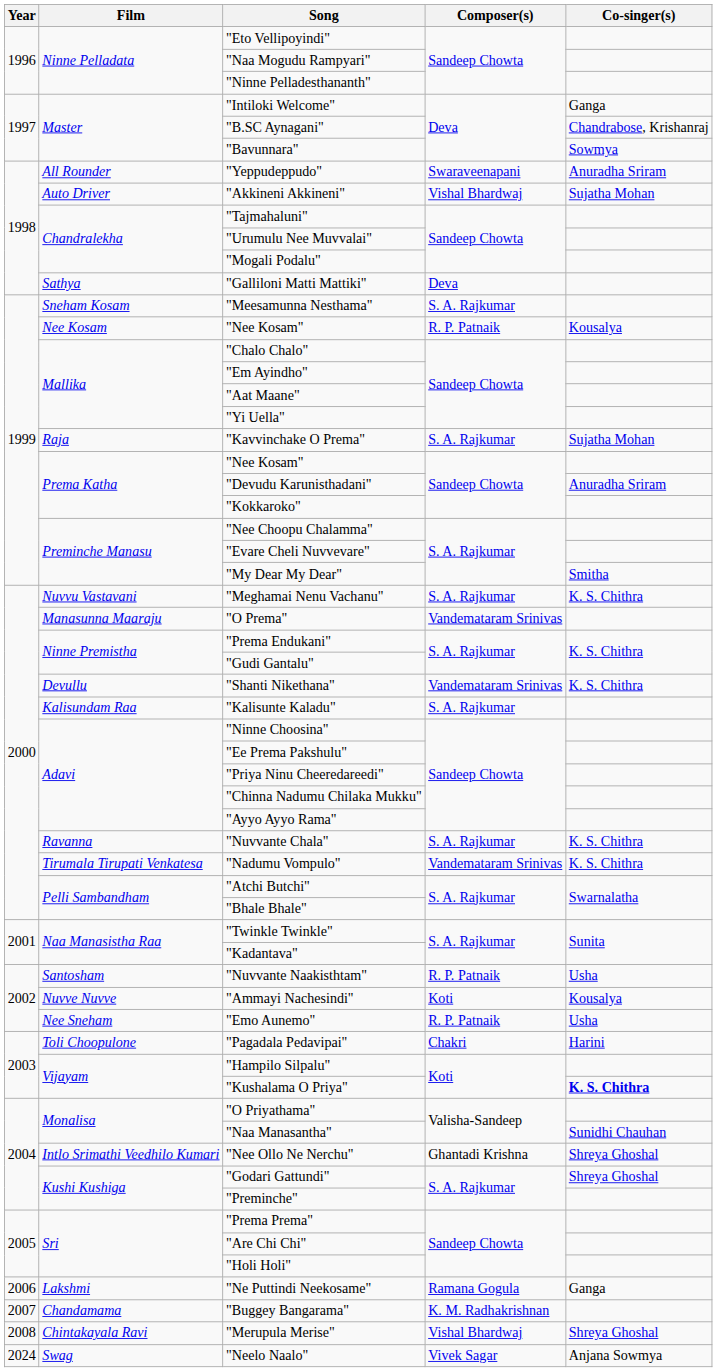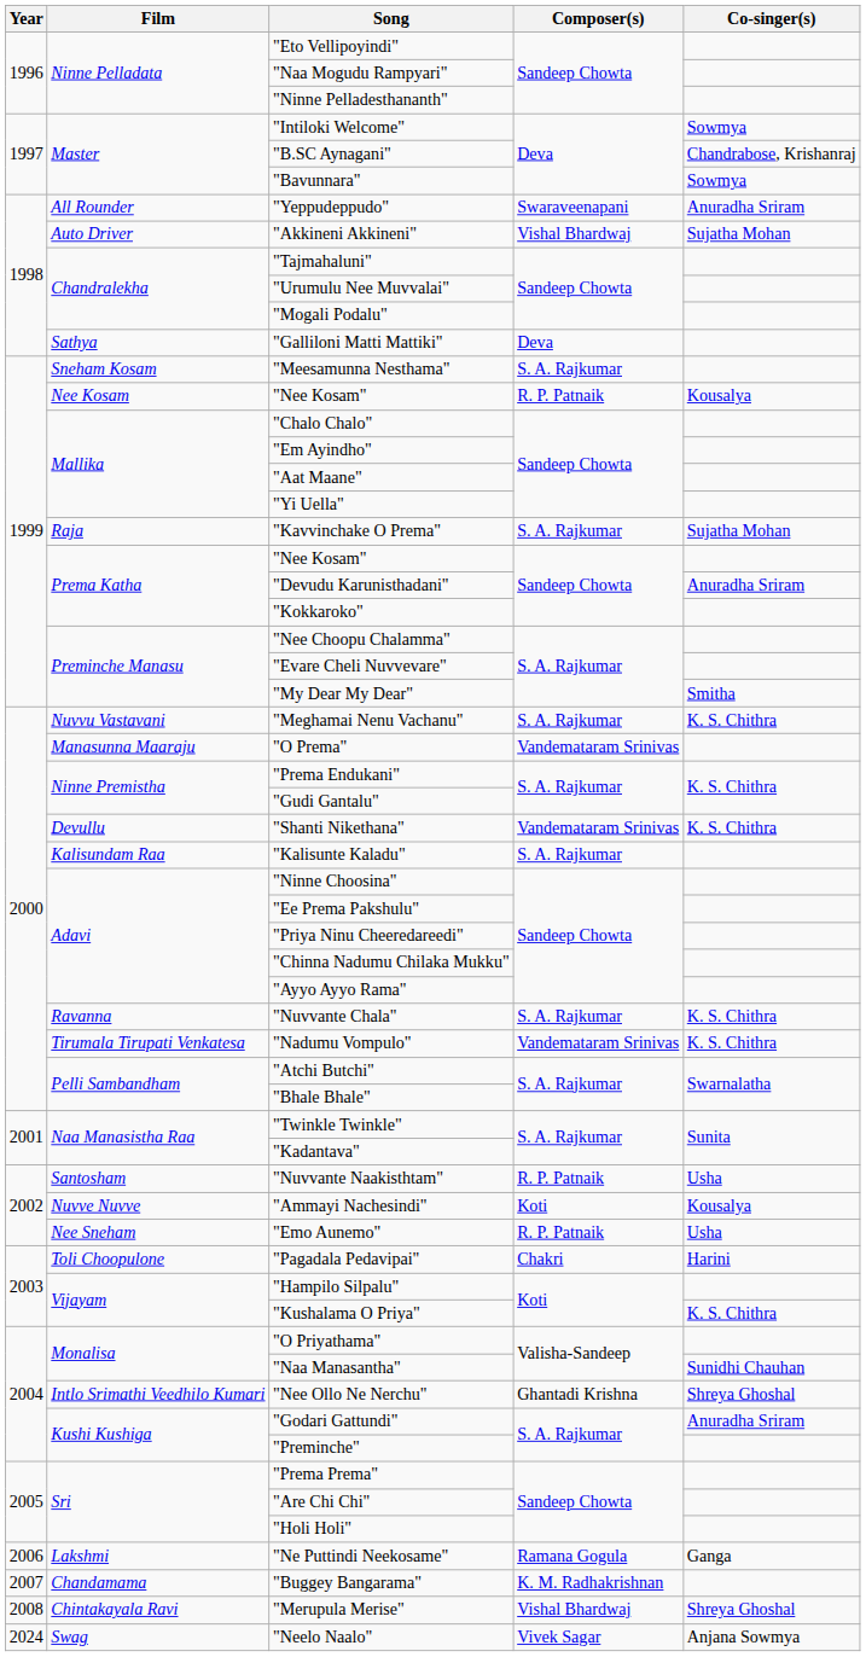 <table class="wikitable sortable">
 <tr>
 <th>Year</th>
 <th>Film</th>
 <th>Song</th>
 <th>Composer(s)</th>
 <th>Co-singer(s)</th>
 </tr>
 <tr>
 <td rowspan="3">1996</td>
 <td rowspan="3"><em><a href='#'>Ninne Pelladata</a></em></td>
 <td>"Eto Vellipoyindi"</td>
 <td rowspan="3"><a href='#'>Sandeep Chowta</a></td>
 <td></td>
 </tr>
 <tr>
 <td>"Naa Mogudu Rampyari"</td>
 <td></td>
 </tr>
 <tr>
 <td>"Ninne Pelladesthananth"</td>
 <td></td>
 </tr>
 <tr>
 <td rowspan="3">1997</td>
 <td rowspan="3"><em><a href='#'>Master</a></em></td>
 <td>"Intiloki Welcome"</td>
 <td rowspan="3"><a href='#'>Deva</a></td>
-<td>Ganga</td>
+<td><a href='#'>Sowmya</a></td>
 </tr>
 <tr>
 <td>"B.SC Aynagani"</td>
 <td><a href='#'>Chandrabose</a>, Krishanraj</td>
 </tr>
 <tr>
 <td>"Bavunnara"</td>
 <td><a href='#'>Sowmya</a></td>
 </tr>
 <tr>
 <td rowspan="6">1998</td>
 <td><a href='#'><em>All Rounder</em></a></td>
 <td>"Yeppudeppudo"</td>
 <td><a href='#'>Swaraveenapani</a></td>
 <td><a href='#'>Anuradha Sriram</a></td>
 </tr>
 <tr>
 <td><em><a href='#'>Auto Driver</a></em></td>
 <td>"Akkineni Akkineni"</td>
 <td><a href='#'>Vishal Bhardwaj</a></td>
 <td><a href='#'>Sujatha Mohan</a></td>
 </tr>
 <tr>
 <td rowspan="3"><em><a href='#'>Chandralekha</a></em></td>
 <td>"Tajmahaluni"</td>
 <td rowspan="3"><a href='#'>Sandeep Chowta</a></td>
 <td></td>
 </tr>
 <tr>
 <td>"Urumulu Nee Muvvalai"</td>
 <td></td>
 </tr>
 <tr>
 <td>"Mogali Podalu"</td>
 <td></td>
 </tr>
 <tr>
 <td><em><a href='#'>Sathya</a></em></td>
 <td>"Galliloni Matti Mattiki"</td>
 <td><a href='#'>Deva</a></td>
 <td></td>
 </tr>
 <tr>
 <td rowspan="13">1999</td>
 <td><em><a href='#'>Sneham Kosam</a></em></td>
 <td>"Meesamunna Nesthama"</td>
 <td><a href='#'>S. A. Rajkumar</a></td>
 <td></td>
 </tr>
 <tr>
 <td><em><a href='#'>Nee Kosam</a></em></td>
 <td>"Nee Kosam"</td>
 <td><a href='#'>R. P. Patnaik</a></td>
 <td><a href='#'>Kousalya</a></td>
 </tr>
 <tr>
 <td rowspan="4"><em><a href='#'>Mallika</a></em></td>
 <td>"Chalo Chalo"</td>
 <td rowspan="4"><a href='#'>Sandeep Chowta</a></td>
 <td></td>
 </tr>
 <tr>
 <td>"Em Ayindho"</td>
 <td></td>
 </tr>
 <tr>
 <td>"Aat Maane"</td>
 <td></td>
 </tr>
 <tr>
 <td>"Yi Uella"</td>
 <td></td>
 </tr>
 <tr>
 <td><em><a href='#'>Raja</a></em></td>
 <td>"Kavvinchake O Prema"</td>
 <td><a href='#'>S. A. Rajkumar</a></td>
 <td><a href='#'>Sujatha Mohan</a></td>
 </tr>
 <tr>
 <td rowspan="3"><em><a href='#'>Prema Katha</a></em></td>
 <td>"Nee Kosam"</td>
 <td rowspan="3"><a href='#'>Sandeep Chowta</a></td>
 <td></td>
 </tr>
 <tr>
 <td>"Devudu Karunisthadani"</td>
 <td><a href='#'>Anuradha Sriram</a></td>
 </tr>
 <tr>
 <td>"Kokkaroko"</td>
 <td></td>
 </tr>
 <tr>
 <td rowspan="3"><em><a href='#'>Preminche Manasu</a></em></td>
 <td>"Nee Choopu Chalamma"</td>
 <td rowspan="3"><a href='#'>S. A. Rajkumar</a></td>
 <td></td>
 </tr>
 <tr>
 <td>"Evare Cheli Nuvvevare"</td>
 <td></td>
 </tr>
 <tr>
 <td>"My Dear My Dear"</td>
 <td><a href='#'>Smitha</a></td>
 </tr>
 <tr>
 <td rowspan="15">2000</td>
 <td><em><a href='#'>Nuvvu Vastavani</a></em></td>
 <td>"Meghamai Nenu Vachanu"</td>
 <td><a href='#'>S. A. Rajkumar</a></td>
 <td><a href='#'>K. S. Chithra</a></td>
 </tr>
 <tr>
 <td><em><a href='#'>Manasunna Maaraju</a></em></td>
 <td>"O Prema"</td>
 <td><a href='#'>Vandemataram Srinivas</a></td>
 <td></td>
 </tr>
 <tr>
 <td rowspan="2"><em><a href='#'>Ninne Premistha</a></em></td>
 <td>"Prema Endukani"</td>
 <td rowspan="2"><a href='#'>S. A. Rajkumar</a></td>
 <td rowspan="2"><a href='#'>K. S. Chithra</a></td>
 </tr>
 <tr>
 <td>"Gudi Gantalu"</td>
 </tr>
 <tr>
 <td><em><a href='#'>Devullu</a></em></td>
 <td>"Shanti Nikethana"</td>
 <td><a href='#'>Vandemataram Srinivas</a></td>
 <td><a href='#'>K. S. Chithra</a></td>
 </tr>
 <tr>
 <td><em><a href='#'>Kalisundam Raa</a></em></td>
 <td>"Kalisunte Kaladu"</td>
 <td><a href='#'>S. A. Rajkumar</a></td>
 <td></td>
 </tr>
 <tr>
 <td rowspan="5"><em><a href='#'>Adavi</a></em></td>
 <td>"Ninne Choosina"</td>
 <td rowspan="5"><a href='#'>Sandeep Chowta</a></td>
 <td></td>
 </tr>
 <tr>
 <td>"Ee Prema Pakshulu"</td>
 <td></td>
 </tr>
 <tr>
 <td>"Priya Ninu Cheeredareedi"</td>
 <td></td>
 </tr>
 <tr>
 <td>"Chinna Nadumu Chilaka Mukku"</td>
 <td></td>
 </tr>
 <tr>
 <td>"Ayyo Ayyo Rama"</td>
 <td></td>
 </tr>
 <tr>
 <td><em><a href='#'>Ravanna</a></em></td>
 <td>"Nuvvante Chala"</td>
 <td><a href='#'>S. A. Rajkumar</a></td>
 <td><a href='#'>K. S. Chithra</a></td>
 </tr>
 <tr>
 <td><em><a href='#'>Tirumala Tirupati Venkatesa</a></em></td>
 <td>"Nadumu Vompulo"</td>
 <td><a href='#'>Vandemataram Srinivas</a></td>
 <td><a href='#'>K. S. Chithra</a></td>
 </tr>
 <tr>
 <td rowspan="2"><em><a href='#'>Pelli Sambandham</a></em></td>
 <td>"Atchi Butchi"</td>
 <td rowspan="2"><a href='#'>S. A. Rajkumar</a></td>
 <td rowspan="2"><a href='#'>Swarnalatha</a></td>
 </tr>
 <tr>
 <td>"Bhale Bhale"</td>
 </tr>
 <tr>
 <td rowspan="2">2001</td>
 <td rowspan="2"><em><a href='#'>Naa Manasistha Raa</a></em></td>
 <td>"Twinkle Twinkle"</td>
 <td rowspan="2"><a href='#'>S. A. Rajkumar</a></td>
 <td rowspan="2"><a href='#'>Sunita</a></td>
 </tr>
 <tr>
 <td>"Kadantava"</td>
 </tr>
 <tr>
 <td rowspan="3">2002</td>
 <td><em><a href='#'>Santosham</a></em></td>
 <td>"Nuvvante Naakisthtam"</td>
 <td><a href='#'>R. P. Patnaik</a></td>
 <td><a href='#'>Usha</a></td>
 </tr>
 <tr>
 <td><em><a href='#'>Nuvve Nuvve</a></em></td>
 <td>"Ammayi Nachesindi"</td>
 <td><a href='#'>Koti</a></td>
 <td><a href='#'>Kousalya</a></td>
 </tr>
 <tr>
 <td><em><a href='#'>Nee Sneham</a></em></td>
 <td>"Emo Aunemo"</td>
 <td><a href='#'>R. P. Patnaik</a></td>
 <td><a href='#'>Usha</a></td>
 </tr>
 <tr>
 <td rowspan="3">2003</td>
 <td><em><a href='#'>Toli Choopulone</a></em></td>
 <td>"Pagadala Pedavipai"</td>
 <td><a href='#'>Chakri</a></td>
 <td><a href='#'>Harini</a></td>
 </tr>
 <tr>
 <td rowspan="2"><em><a href='#'>Vijayam</a></em></td>
 <td>"Hampilo Silpalu"</td>
 <td rowspan="2"><a href='#'>Koti</a></td>
 <td></td>
 </tr>
 <tr>
 <td>"Kushalama O Priya"</td>
-<td><strong><a href='#'>K. S. Chithra</a></strong></td>
+<td><a href='#'>K. S. Chithra</a></td>
 </tr>
 <tr>
 <td rowspan="5">2004</td>
 <td rowspan="2"><em><a href='#'>Monalisa</a></em><br></td>
 <td>"O Priyathama"</td>
 <td rowspan="2">Valisha-Sandeep</td>
 <td></td>
 </tr>
 <tr>
 <td>"Naa Manasantha"</td>
 <td><a href='#'>Sunidhi Chauhan</a></td>
 </tr>
 <tr>
 <td><em><a href='#'>Intlo Srimathi Veedhilo Kumari</a></em></td>
 <td>"Nee Ollo Ne Nerchu"</td>
 <td>Ghantadi Krishna</td>
 <td><a href='#'>Shreya Ghoshal</a></td>
 </tr>
 <tr>
 <td rowspan="2"><em><a href='#'>Kushi Kushiga</a></em></td>
 <td>"Godari Gattundi"</td>
 <td rowspan="2"><a href='#'>S. A. Rajkumar</a></td>
-<td><a href='#'>Shreya Ghoshal</a></td>
+<td><a href='#'>Anuradha Sriram</a></td>
 </tr>
 <tr>
 <td>"Preminche"</td>
 <td></td>
 </tr>
 <tr>
 <td rowspan="3">2005</td>
 <td rowspan="3"><em><a href='#'>Sri</a></em></td>
 <td>"Prema Prema"</td>
 <td rowspan="3"><a href='#'>Sandeep Chowta</a></td>
 <td></td>
 </tr>
 <tr>
 <td>"Are Chi Chi"</td>
 <td></td>
 </tr>
 <tr>
 <td>"Holi Holi"</td>
 <td></td>
 </tr>
 <tr>
 <td>2006</td>
 <td><em><a href='#'>Lakshmi</a></em></td>
 <td>"Ne Puttindi Neekosame"</td>
 <td><a href='#'>Ramana Gogula</a></td>
 <td>Ganga</td>
 </tr>
 <tr>
 <td>2007</td>
 <td><em><a href='#'>Chandamama</a></em></td>
 <td>"Buggey Bangarama"</td>
 <td><a href='#'>K. M. Radhakrishnan</a></td>
 <td></td>
 </tr>
 <tr>
 <td>2008</td>
 <td><em><a href='#'>Chintakayala Ravi</a></em></td>
 <td>"Merupula Merise"</td>
 <td><a href='#'>Vishal Bhardwaj</a></td>
 <td><a href='#'>Shreya Ghoshal</a></td>
 </tr>
 <tr>
 <td>2024</td>
 <td><a href='#'><em>Swag</em></a></td>
 <td>"Neelo Naalo"</td>
 <td><a href='#'>Vivek Sagar</a></td>
 <td>Anjana Sowmya</td>
 </tr>
 </table>
